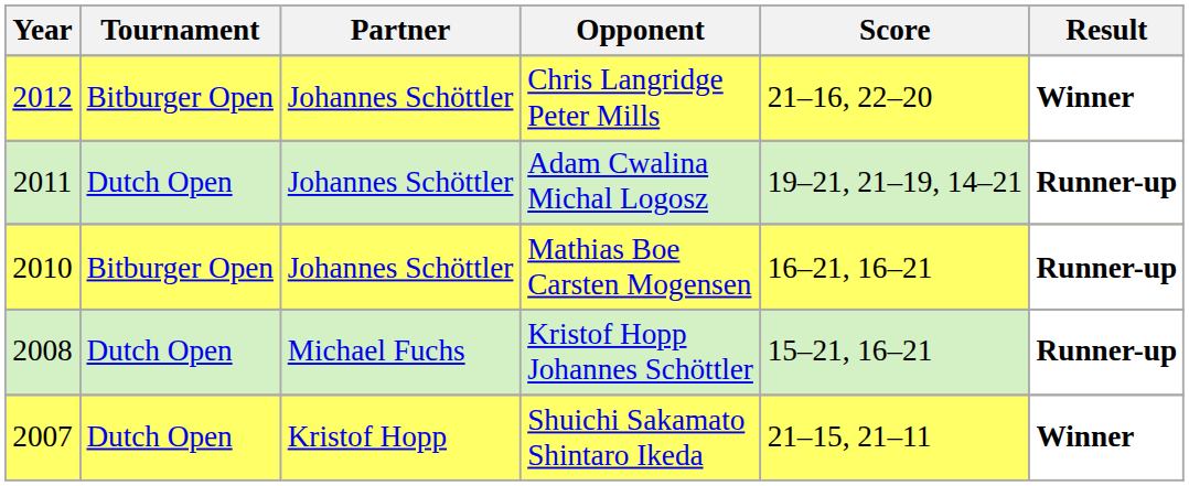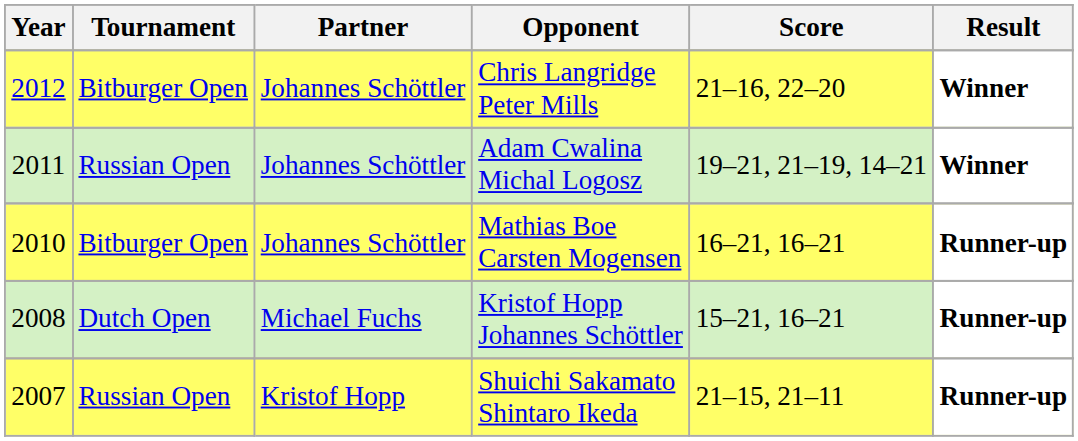 <table class="sortable wikitable" style="font-size: 90%;">
 <tr>
 <th>Year</th>
 <th>Tournament</th>
 <th>Partner</th>
 <th>Opponent</th>
 <th>Score</th>
 <th>Result</th>
 </tr>
 <tr>
 </tr>
 <tr style="background:#FFFF67">
 <td align="center"><a href='#'>2012</a></td>
 <td align="left"><a href='#'>Bitburger Open</a></td>
 <td align="left"> <a href='#'>Johannes Schöttler</a></td>
 <td align="left"> <a href='#'>Chris Langridge</a><br> <a href='#'>Peter Mills</a></td>
 <td align="left">21–16, 22–20</td>
 <td style="text-align:left; background:white"> <strong>Winner</strong></td>
 </tr>
 <tr>
 </tr>
 <tr style="background:#D4F1C5">
 <td align="center">2011</td>
-<td align="left"><a href='#'>Dutch Open</a></td>
+<td align="left"><a href='#'>Russian Open</a></td>
 <td align="left"> <a href='#'>Johannes Schöttler</a></td>
 <td align="left"> <a href='#'>Adam Cwalina</a><br> <a href='#'>Michal Logosz</a></td>
 <td align="left">19–21, 21–19, 14–21</td>
-<td style="text-align:left; background:white"> <strong>Runner-up</strong></td>
+<td style="text-align:left; background:white"> <strong>Winner</strong></td>
 </tr>
 <tr>
 </tr>
 <tr style="background:#FFFF67">
 <td align="center">2010</td>
 <td align="left"><a href='#'>Bitburger Open</a></td>
 <td align="left"> <a href='#'>Johannes Schöttler</a></td>
 <td align="left"> <a href='#'>Mathias Boe</a><br> <a href='#'>Carsten Mogensen</a></td>
 <td align="left">16–21, 16–21</td>
 <td style="text-align:left; background:white"> <strong>Runner-up</strong></td>
 </tr>
 <tr>
 </tr>
 <tr style="background:#D4F1C5">
 <td align="center">2008</td>
 <td align="left"><a href='#'>Dutch Open</a></td>
 <td align="left"> <a href='#'>Michael Fuchs</a></td>
 <td align="left"> <a href='#'>Kristof Hopp</a><br> <a href='#'>Johannes Schöttler</a></td>
 <td align="left">15–21, 16–21</td>
 <td style="text-align:left; background:white"> <strong>Runner-up</strong></td>
 </tr>
 <tr>
 </tr>
 <tr style="background:#FFFF67">
 <td align="center">2007</td>
-<td align="left"><a href='#'>Dutch Open</a></td>
+<td align="left"><a href='#'>Russian Open</a></td>
 <td align="left"> <a href='#'>Kristof Hopp</a></td>
 <td align="left"> <a href='#'>Shuichi Sakamato</a><br> <a href='#'>Shintaro Ikeda</a></td>
 <td align="left">21–15, 21–11</td>
-<td style="text-align:left; background:white"> <strong>Winner</strong></td>
+<td style="text-align:left; background:white"> <strong>Runner-up</strong></td>
 </tr>
 </table>
